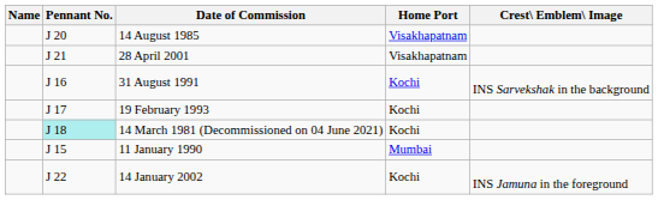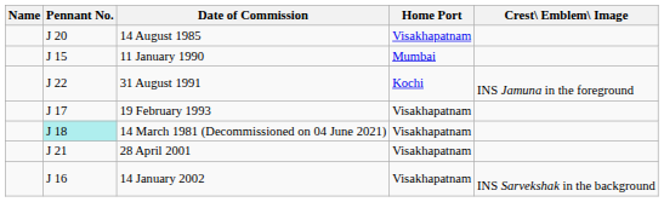 <table class="wikitable">
 <tr>
 <th>Name</th>
 <th>Pennant No.</th>
 <th>Date of Commission</th>
 <th>Home Port</th>
 <th>Crest\ Emblem\ Image</th>
 </tr>
 <tr>
 <td></td>
 <td>J 20</td>
 <td>14 August 1985</td>
 <td><a href='#'>Visakhapatnam</a></td>
 <td></td>
 </tr>
 <tr>
 <td></td>
+<td>J 15</td>
+<td>11 January 1990</td>
+<td><a href='#'>Mumbai</a></td>
+<td></td>
+</tr>
+<tr>
+<td></td>
+<td>J 22</td>
+<td>31 August 1991</td>
+<td><a href='#'>Kochi</a></td>
+<td><br>INS <em>Jamuna</em> in the foreground</td>
+</tr>
+<tr>
+<td></td>
+<td>J 17</td>
+<td>19 February 1993</td>
+<td>Visakhapatnam</td>
+<td></td>
+</tr>
+<tr>
+<td></td>
+<td style="background: paleturquoise;">J 18</td>
+<td>14 March 1981 (Decommissioned on 04 June 2021)</td>
+<td>Visakhapatnam</td>
+<td></td>
+</tr>
+<tr>
+<td></td>
 <td>J 21</td>
 <td>28 April 2001</td>
 <td>Visakhapatnam</td>
 <td></td>
 </tr>
 <tr>
 <td></td>
 <td>J 16</td>
-<td>31 August 1991</td>
-<td><a href='#'>Kochi</a></td>
+<td>14 January 2002</td>
+<td>Visakhapatnam</td>
 <td><br>INS <em>Sarvekshak</em> in the background</td>
 </tr>
-<tr>
-<td></td>
-<td>J 17</td>
-<td>19 February 1993</td>
-<td>Kochi</td>
-<td></td>
-</tr>
-<tr>
-<td></td>
-<td style="background: paleturquoise;">J 18</td>
-<td>14 March 1981 (Decommissioned on 04 June 2021)</td>
-<td>Kochi</td>
-<td></td>
-</tr>
-<tr>
-<td></td>
-<td>J 15</td>
-<td>11 January 1990</td>
-<td><a href='#'>Mumbai</a></td>
-<td></td>
-</tr>
-<tr>
-<td></td>
-<td>J 22</td>
-<td>14 January 2002</td>
-<td>Kochi</td>
-<td><br>INS <em>Jamuna</em> in the foreground</td>
-</tr>
 </table>
